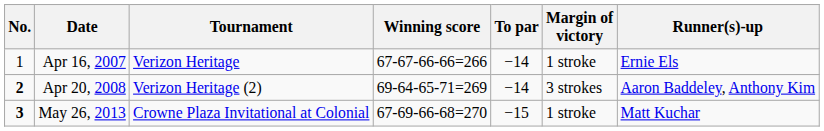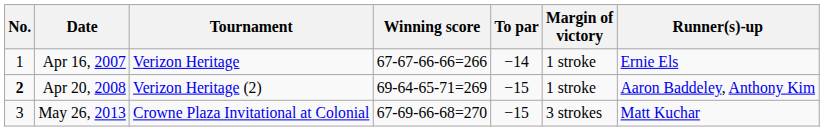 <table class="wikitable" style="font-size:95%;">
 <tr>
 <th>No.</th>
 <th>Date</th>
 <th>Tournament</th>
 <th>Winning score</th>
 <th>To par</th>
 <th>Margin of<br>victory</th>
 <th>Runner(s)-up</th>
 </tr>
 <tr>
 <td align=center>1</td>
 <td align=right>Apr 16, <a href='#'>2007</a></td>
 <td><a href='#'>Verizon Heritage</a></td>
 <td align=right>67-67-66-66=266</td>
 <td align=center>−14</td>
 <td>1 stroke</td>
 <td> <a href='#'>Ernie Els</a></td>
 </tr>
 <tr>
 <td align=center><strong>2</strong></td>
 <td align=right>Apr 20, <a href='#'>2008</a></td>
 <td><a href='#'>Verizon Heritage</a> (2)</td>
 <td align=right>69-64-65-71=269</td>
-<td align=center>−14</td>
-<td>3 strokes</td>
+<td align=center>−15</td>
+<td>1 stroke</td>
 <td> <a href='#'>Aaron Baddeley</a>,  <a href='#'>Anthony Kim</a></td>
 </tr>
 <tr>
-<td align=center><strong>3</strong></td>
+<td align=center>3</td>
 <td align=right>May 26, <a href='#'>2013</a></td>
 <td><a href='#'>Crowne Plaza Invitational at Colonial</a></td>
 <td align=right>67-69-66-68=270</td>
 <td align=center>−15</td>
-<td>1 stroke</td>
+<td>3 strokes</td>
 <td> <a href='#'>Matt Kuchar</a></td>
 </tr>
 </table>
